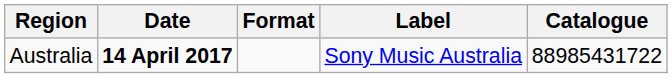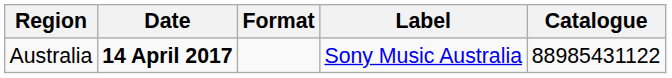 <table class="wikitable plainrowheaders">
 <tr>
 <th scope="col">Region</th>
 <th scope="col">Date</th>
 <th scope="col">Format</th>
 <th scope="col">Label</th>
 <th scope="col">Catalogue</th>
 </tr>
 <tr>
 <td>Australia</td>
 <td><strong>14 April 2017</strong></td>
 <td></td>
 <td><a href='#'>Sony Music Australia</a></td>
-<td>88985431722</td>
+<td>88985431122</td>
 </tr>
 </table>
